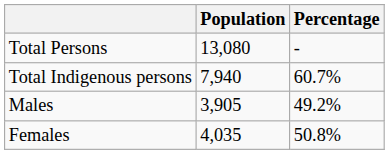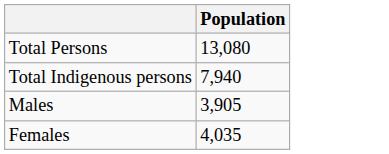 <table class="wikitable">
 <tr>
 <th></th>
 <th>Population</th>
-<th>Percentage</th>
 </tr>
 <tr>
 <td>Total Persons</td>
 <td>13,080</td>
-<td>-</td>
 </tr>
 <tr>
 <td>Total Indigenous persons</td>
 <td>7,940</td>
-<td>60.7%</td>
 </tr>
 <tr>
 <td>Males</td>
 <td>3,905</td>
-<td>49.2%</td>
 </tr>
 <tr>
 <td>Females</td>
 <td>4,035</td>
-<td>50.8%</td>
 </tr>
 </table>
